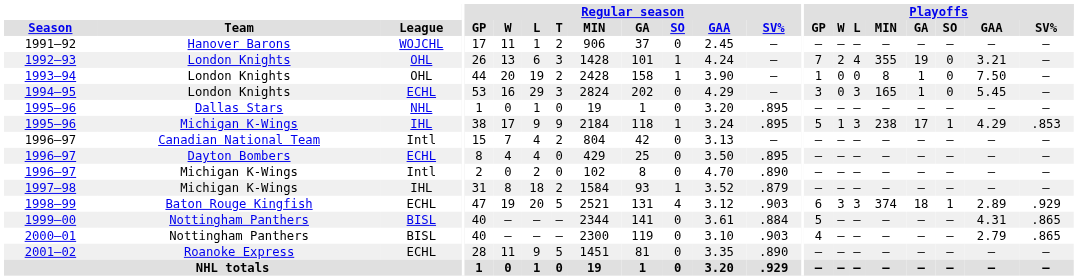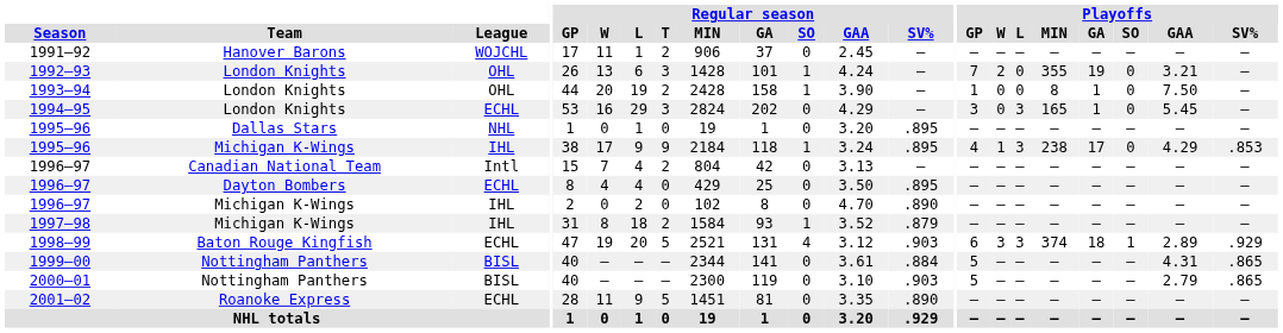 <table border="0" cellpadding="1" cellspacing="0" style="width:90%; text-align:center;">
 <tr bgcolor="#e0e0e0">
 <th colspan="3" bgcolor="#ffffff"></th>
 <th rowspan="99" bgcolor="#ffffff"></th>
 <th colspan="9" bgcolor="#e0e0e0"><a href='#'>Regular season</a></th>
 <th rowspan="99" bgcolor="#ffffff"></th>
 <th colspan="8" bgcolor="#e0e0e0"><a href='#'>Playoffs</a></th>
 </tr>
 <tr bgcolor="#e0e0e0">
 <th><a href='#'>Season</a></th>
 <th>Team</th>
 <th>League</th>
 <th>GP</th>
 <th>W</th>
 <th>L</th>
 <th>T</th>
 <th>MIN</th>
 <th>GA</th>
 <th><a href='#'>SO</a></th>
 <th><a href='#'>GAA</a></th>
 <th><a href='#'>SV%</a></th>
 <th>GP</th>
 <th>W</th>
 <th>L</th>
 <th>MIN</th>
 <th>GA</th>
 <th>SO</th>
 <th>GAA</th>
 <th>SV%</th>
 </tr>
 <tr>
 <td>1991–92</td>
 <td><a href='#'>Hanover Barons</a></td>
 <td><a href='#'>WOJCHL</a></td>
 <td>17</td>
 <td>11</td>
 <td>1</td>
 <td>2</td>
 <td>906</td>
 <td>37</td>
 <td>0</td>
 <td>2.45</td>
 <td>—</td>
 <td>—</td>
 <td>—</td>
 <td>—</td>
 <td>—</td>
 <td>—</td>
 <td>—</td>
 <td>—</td>
 <td>—</td>
 </tr>
 <tr bgcolor="#f0f0f0">
 <td><a href='#'>1992–93</a></td>
 <td><a href='#'>London Knights</a></td>
 <td><a href='#'>OHL</a></td>
 <td>26</td>
 <td>13</td>
 <td>6</td>
 <td>3</td>
 <td>1428</td>
 <td>101</td>
 <td>1</td>
 <td>4.24</td>
 <td>—</td>
 <td>7</td>
 <td>2</td>
-<td>4</td>
+<td>0</td>
 <td>355</td>
 <td>19</td>
 <td>0</td>
 <td>3.21</td>
 <td>—</td>
 </tr>
 <tr>
 <td><a href='#'>1993–94</a></td>
 <td>London Knights</td>
 <td>OHL</td>
 <td>44</td>
 <td>20</td>
 <td>19</td>
 <td>2</td>
 <td>2428</td>
 <td>158</td>
 <td>1</td>
 <td>3.90</td>
 <td>—</td>
 <td>1</td>
 <td>0</td>
 <td>0</td>
 <td>8</td>
 <td>1</td>
 <td>0</td>
 <td>7.50</td>
 <td>—</td>
 </tr>
 <tr bgcolor="#f0f0f0">
 <td><a href='#'>1994–95</a></td>
 <td>London Knights</td>
 <td><a href='#'>ECHL</a></td>
 <td>53</td>
 <td>16</td>
 <td>29</td>
 <td>3</td>
 <td>2824</td>
 <td>202</td>
 <td>0</td>
 <td>4.29</td>
 <td>—</td>
 <td>3</td>
 <td>0</td>
 <td>3</td>
 <td>165</td>
 <td>1</td>
 <td>0</td>
 <td>5.45</td>
 <td>—</td>
 </tr>
 <tr>
 <td><a href='#'>1995–96</a></td>
 <td><a href='#'>Dallas Stars</a></td>
 <td><a href='#'>NHL</a></td>
 <td>1</td>
 <td>0</td>
 <td>1</td>
 <td>0</td>
 <td>19</td>
 <td>1</td>
 <td>0</td>
 <td>3.20</td>
 <td>.895</td>
 <td>—</td>
 <td>—</td>
 <td>—</td>
 <td>—</td>
 <td>—</td>
 <td>—</td>
 <td>—</td>
 <td>—</td>
 </tr>
 <tr bgcolor="#f0f0f0">
 <td><a href='#'>1995–96</a></td>
 <td><a href='#'>Michigan K-Wings</a></td>
 <td><a href='#'>IHL</a></td>
 <td>38</td>
 <td>17</td>
 <td>9</td>
 <td>9</td>
 <td>2184</td>
 <td>118</td>
 <td>1</td>
 <td>3.24</td>
 <td>.895</td>
-<td>5</td>
+<td>4</td>
 <td>1</td>
 <td>3</td>
 <td>238</td>
 <td>17</td>
-<td>1</td>
+<td>0</td>
 <td>4.29</td>
 <td>.853</td>
 </tr>
 <tr>
 <td>1996–97</td>
 <td><a href='#'>Canadian National Team</a></td>
 <td>Intl</td>
 <td>15</td>
 <td>7</td>
 <td>4</td>
 <td>2</td>
 <td>804</td>
 <td>42</td>
 <td>0</td>
 <td>3.13</td>
 <td>—</td>
 <td>—</td>
 <td>—</td>
 <td>—</td>
 <td>—</td>
 <td>—</td>
 <td>—</td>
 <td>—</td>
 <td>—</td>
 </tr>
 <tr bgcolor="#f0f0f0">
 <td><a href='#'>1996–97</a></td>
 <td><a href='#'>Dayton Bombers</a></td>
 <td><a href='#'>ECHL</a></td>
 <td>8</td>
 <td>4</td>
 <td>4</td>
 <td>0</td>
 <td>429</td>
 <td>25</td>
 <td>0</td>
 <td>3.50</td>
 <td>.895</td>
 <td>—</td>
 <td>—</td>
 <td>—</td>
 <td>—</td>
 <td>—</td>
 <td>—</td>
 <td>—</td>
 <td>—</td>
 </tr>
 <tr>
 <td><a href='#'>1996–97</a></td>
 <td>Michigan K-Wings</td>
-<td>Intl</td>
+<td>IHL</td>
 <td>2</td>
 <td>0</td>
 <td>2</td>
 <td>0</td>
 <td>102</td>
 <td>8</td>
 <td>0</td>
 <td>4.70</td>
 <td>.890</td>
 <td>—</td>
 <td>—</td>
 <td>—</td>
 <td>—</td>
 <td>—</td>
 <td>—</td>
 <td>—</td>
 <td>—</td>
 </tr>
 <tr bgcolor="#f0f0f0">
 <td><a href='#'>1997–98</a></td>
 <td>Michigan K-Wings</td>
 <td>IHL</td>
 <td>31</td>
 <td>8</td>
 <td>18</td>
 <td>2</td>
 <td>1584</td>
 <td>93</td>
 <td>1</td>
 <td>3.52</td>
 <td>.879</td>
 <td>—</td>
 <td>—</td>
 <td>—</td>
 <td>—</td>
 <td>—</td>
 <td>—</td>
 <td>—</td>
 <td>—</td>
 </tr>
 <tr>
 <td><a href='#'>1998–99</a></td>
 <td><a href='#'>Baton Rouge Kingfish</a></td>
 <td>ECHL</td>
 <td>47</td>
 <td>19</td>
 <td>20</td>
 <td>5</td>
 <td>2521</td>
 <td>131</td>
 <td>4</td>
 <td>3.12</td>
 <td>.903</td>
 <td>6</td>
 <td>3</td>
 <td>3</td>
 <td>374</td>
 <td>18</td>
 <td>1</td>
 <td>2.89</td>
 <td>.929</td>
 </tr>
 <tr bgcolor="#f0f0f0">
 <td><a href='#'>1999–00</a></td>
 <td><a href='#'>Nottingham Panthers</a></td>
 <td><a href='#'>BISL</a></td>
 <td>40</td>
 <td>—</td>
 <td>—</td>
 <td>—</td>
 <td>2344</td>
 <td>141</td>
 <td>0</td>
 <td>3.61</td>
 <td>.884</td>
 <td>5</td>
 <td>—</td>
 <td>—</td>
 <td>—</td>
 <td>—</td>
 <td>—</td>
 <td>4.31</td>
 <td>.865</td>
 </tr>
 <tr>
 <td><a href='#'>2000–01</a></td>
 <td>Nottingham Panthers</td>
 <td>BISL</td>
 <td>40</td>
 <td>—</td>
 <td>—</td>
 <td>—</td>
 <td>2300</td>
 <td>119</td>
 <td>0</td>
 <td>3.10</td>
 <td>.903</td>
-<td>4</td>
+<td>5</td>
 <td>—</td>
 <td>—</td>
 <td>—</td>
 <td>—</td>
 <td>—</td>
 <td>2.79</td>
 <td>.865</td>
 </tr>
 <tr bgcolor="#f0f0f0">
 <td><a href='#'>2001–02</a></td>
 <td><a href='#'>Roanoke Express</a></td>
 <td>ECHL</td>
 <td>28</td>
 <td>11</td>
 <td>9</td>
 <td>5</td>
 <td>1451</td>
 <td>81</td>
 <td>0</td>
 <td>3.35</td>
 <td>.890</td>
 <td>—</td>
 <td>—</td>
 <td>—</td>
 <td>—</td>
 <td>—</td>
 <td>—</td>
 <td>—</td>
 <td>—</td>
 </tr>
 <tr bgcolor="#e0e0e0">
 <th colspan=3>NHL totals</th>
 <th>1</th>
 <th>0</th>
 <th>1</th>
 <th>0</th>
 <th>19</th>
 <th>1</th>
 <th>0</th>
 <th>3.20</th>
 <th>.929</th>
 <th>—</th>
 <th>—</th>
 <th>—</th>
 <th>—</th>
 <th>—</th>
 <th>—</th>
 <th>—</th>
 <th>—</th>
 </tr>
 </table>
